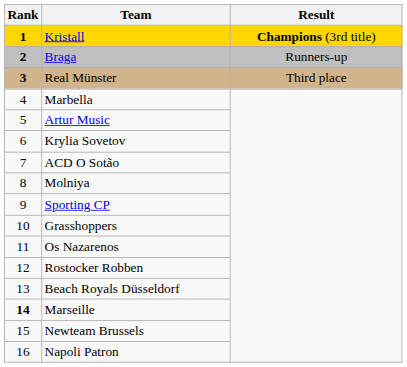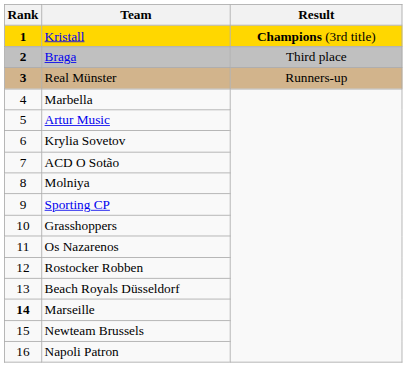 <table class="wikitable" style="text-align:center">
 <tr>
 <th>Rank</th>
 <th width=220>Team</th>
 <th width=200>Result</th>
 </tr>
 <tr bgcolor="gold">
 <td><strong>1</strong></td>
 <td align="left"> <a href='#'>Kristall</a></td>
 <td><strong>Champions</strong> (3rd title)</td>
 </tr>
 <tr bgcolor="silver">
 <td><strong>2</strong></td>
 <td align="left"> <a href='#'>Braga</a></td>
-<td>Runners-up</td>
+<td>Third place</td>
 </tr>
 <tr bgcolor="tan">
 <td><strong>3</strong></td>
 <td align="left"> Real Münster</td>
-<td>Third place</td>
+<td>Runners-up</td>
 </tr>
 <tr>
 <td>4</td>
 <td align="left"> Marbella</td>
 <td rowspan=13></td>
 </tr>
 <tr>
 <td>5</td>
 <td align="left"> <a href='#'>Artur Music</a></td>
 </tr>
 <tr>
 <td>6</td>
 <td align="left"> Krylia Sovetov</td>
 </tr>
 <tr>
 <td>7</td>
 <td align="left"> ACD O Sotão</td>
 </tr>
 <tr>
 <td>8</td>
 <td align="left"> Molniya</td>
 </tr>
 <tr>
 <td>9</td>
 <td align="left"> <a href='#'>Sporting CP</a></td>
 </tr>
 <tr>
 <td>10</td>
 <td align="left"> Grasshoppers</td>
 </tr>
 <tr>
 <td>11</td>
 <td align="left"> Os Nazarenos</td>
 </tr>
 <tr>
 <td>12</td>
 <td align="left"> Rostocker Robben</td>
 </tr>
 <tr>
 <td>13</td>
 <td align="left"> Beach Royals Düsseldorf</td>
 </tr>
 <tr>
 <td><strong>14</strong></td>
 <td align="left"> Marseille</td>
 </tr>
 <tr>
 <td>15</td>
 <td align="left"> Newteam Brussels</td>
 </tr>
 <tr>
 <td>16</td>
 <td align="left"> Napoli Patron</td>
 </tr>
 </table>
